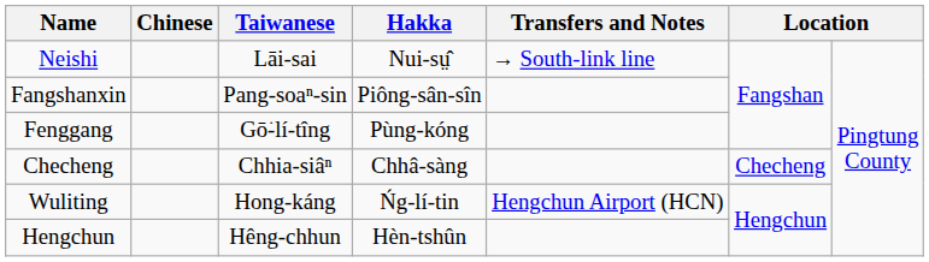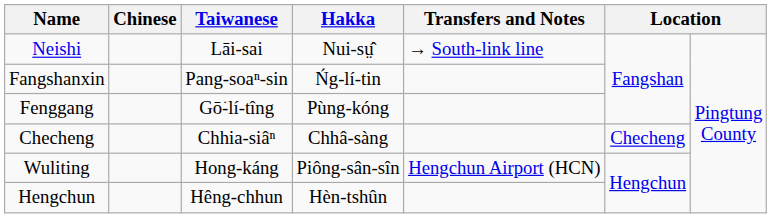 <table class=wikitable style="text-align:center">
 <tr>
 <th>Name</th>
 <th>Chinese</th>
 <th><a href='#'>Taiwanese</a></th>
 <th><a href='#'>Hakka</a></th>
 <th>Transfers and Notes</th>
 <th colspan=2>Location</th>
 </tr>
 <tr>
 <td><a href='#'>Neishi</a></td>
 <td></td>
 <td>Lāi-sai</td>
 <td>Nui-sṳ̂</td>
 <td align=left>→  <a href='#'>South-link line</a></td>
 <td rowspan=3><a href='#'>Fangshan</a></td>
 <td rowspan=6><a href='#'>Pingtung<br>County</a></td>
 </tr>
 <tr>
 <td>Fangshanxin</td>
 <td></td>
 <td>Pang-soaⁿ-sin</td>
-<td>Piông-sân-sîn</td>
+<td>Ńg-lí-tin</td>
 <td align=center></td>
 </tr>
 <tr>
 <td>Fenggang</td>
 <td></td>
 <td>Gō͘-lí-tîng</td>
 <td>Pùng-kóng</td>
 <td align=center></td>
 </tr>
 <tr>
 <td>Checheng</td>
 <td></td>
 <td>Chhia-siâⁿ</td>
 <td>Chhâ-sàng</td>
 <td align=center></td>
 <td><a href='#'>Checheng</a></td>
 </tr>
 <tr>
 <td>Wuliting</td>
 <td></td>
 <td>Hong-káng</td>
-<td>Ńg-lí-tin</td>
+<td>Piông-sân-sîn</td>
 <td align=center> <a href='#'>Hengchun Airport</a> (HCN)</td>
 <td rowspan=2><a href='#'>Hengchun</a></td>
 </tr>
 <tr>
 <td>Hengchun</td>
 <td></td>
 <td>Hêng-chhun</td>
 <td>Hèn-tshûn</td>
 <td align=center></td>
 </tr>
 </table>
